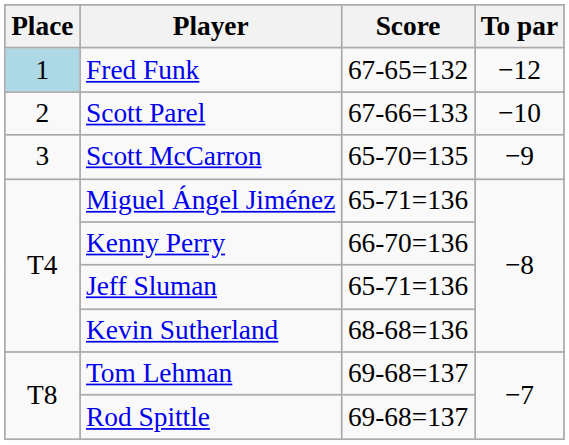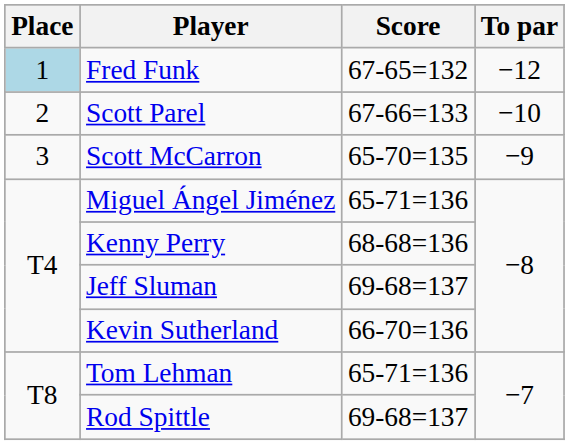 <table class="wikitable">
 <tr>
 <th>Place</th>
 <th>Player</th>
 <th>Score</th>
 <th>To par</th>
 </tr>
 <tr>
 <td align=center style="background: lightblue;">1</td>
 <td> <a href='#'>Fred Funk</a></td>
 <td>67-65=132</td>
 <td align=center>−12</td>
 </tr>
 <tr>
 <td align=center>2</td>
 <td> <a href='#'>Scott Parel</a></td>
 <td>67-66=133</td>
 <td align=center>−10</td>
 </tr>
 <tr>
 <td align=center>3</td>
 <td> <a href='#'>Scott McCarron</a></td>
 <td>65-70=135</td>
 <td align=center>−9</td>
 </tr>
 <tr>
 <td rowspan="4" style="text-align:center;">T4</td>
 <td> <a href='#'>Miguel Ángel Jiménez</a></td>
 <td>65-71=136</td>
 <td rowspan="4" style="text-align:center;">−8</td>
 </tr>
 <tr>
 <td> <a href='#'>Kenny Perry</a></td>
-<td>66-70=136</td>
+<td>68-68=136</td>
 </tr>
 <tr>
 <td> <a href='#'>Jeff Sluman</a></td>
-<td>65-71=136</td>
+<td>69-68=137</td>
 </tr>
 <tr>
 <td> <a href='#'>Kevin Sutherland</a></td>
-<td>68-68=136</td>
+<td>66-70=136</td>
 </tr>
 <tr>
 <td rowspan="2" style="text-align:center;">T8</td>
 <td> <a href='#'>Tom Lehman</a></td>
-<td>69-68=137</td>
+<td>65-71=136</td>
 <td rowspan="2" style="text-align:center;">−7</td>
 </tr>
 <tr>
 <td> <a href='#'>Rod Spittle</a></td>
 <td>69-68=137</td>
 </tr>
 </table>
